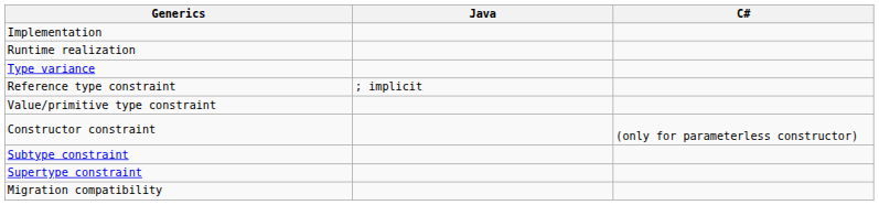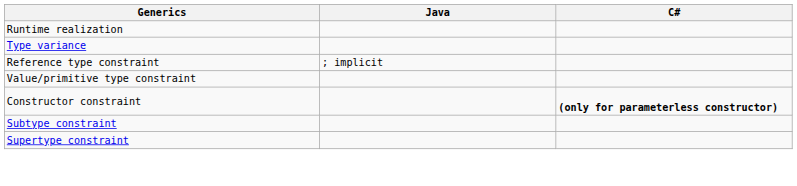 <table class="wikitable" style="width:80%;">
 <tr>
 <th style="width:40%;">Generics</th>
 <th style="width:30%;">Java</th>
 <th style="width:30%;">C#</th>
-</tr>
-<tr>
-<td>Implementation</td>
-<td></td>
-<td></td>
 </tr>
 <tr>
 <td>Runtime realization</td>
 <td></td>
 <td></td>
 </tr>
 <tr>
 <td><a href='#'>Type variance</a></td>
 <td></td>
 <td></td>
 </tr>
 <tr>
 <td>Reference type constraint</td>
 <td>; implicit</td>
 <td></td>
 </tr>
 <tr>
 <td>Value/primitive type constraint</td>
 <td></td>
 <td></td>
 </tr>
 <tr>
 <td>Constructor constraint</td>
 <td></td>
-<td><br>(only for parameterless constructor)</td>
+<td><strong><br>(only for parameterless constructor)</strong></td>
 </tr>
 <tr>
 <td><a href='#'>Subtype constraint</a></td>
 <td></td>
 <td></td>
 </tr>
 <tr>
 <td><a href='#'>Supertype constraint</a></td>
 <td></td>
 <td></td>
 </tr>
-<tr>
-<td>Migration compatibility</td>
-<td></td>
-<td></td>
-</tr>
 </table>
